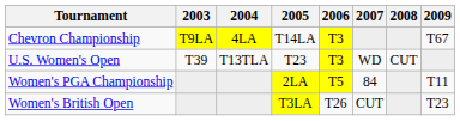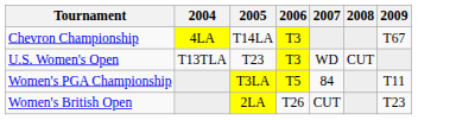 <table class="wikitable" style="text-align:center">
 <tr>
 <th align="left">Tournament</th>
-<th>2003</th>
 <th>2004</th>
 <th>2005</th>
 <th>2006</th>
 <th>2007</th>
 <th>2008</th>
 <th>2009</th>
 </tr>
 <tr>
 <td align=left><a href='#'>Chevron Championship</a></td>
-<td style="background:yellow;">T9<span>LA</span></td>
 <td style="background:yellow;">4<span>LA</span></td>
 <td>T14<span>LA</span></td>
 <td style="background:yellow;">T3</td>
 <td style="background:#eeeeee;"></td>
 <td style="background:#eeeeee;"></td>
 <td>T67</td>
 </tr>
 <tr>
 <td align=left><a href='#'>U.S. Women's Open</a></td>
-<td>T39</td>
 <td>T13<span>TLA</span></td>
 <td>T23</td>
 <td style="background:yellow;">T3</td>
 <td>WD</td>
 <td>CUT</td>
 <td style="background:#eeeeee;"></td>
 </tr>
 <tr>
 <td align=left><a href='#'>Women's PGA Championship</a></td>
 <td style="background:#eeeeee;"></td>
-<td style="background:#eeeeee;"></td>
-<td style="background:yellow;">2<span>LA</span></td>
+<td style="background:yellow;">T3<span>LA</span></td>
 <td style="background:yellow;">T5</td>
 <td>84</td>
 <td style="background:#eeeeee;"></td>
 <td>T11</td>
 </tr>
 <tr>
 <td align=left><a href='#'>Women's British Open</a></td>
 <td style="background:#eeeeee;"></td>
-<td style="background:#eeeeee;"></td>
-<td style="background:yellow;">T3<span>LA</span></td>
+<td style="background:yellow;">2<span>LA</span></td>
 <td>T26</td>
 <td>CUT</td>
 <td style="background:#eeeeee;"></td>
 <td>T23</td>
 </tr>
 </table>
